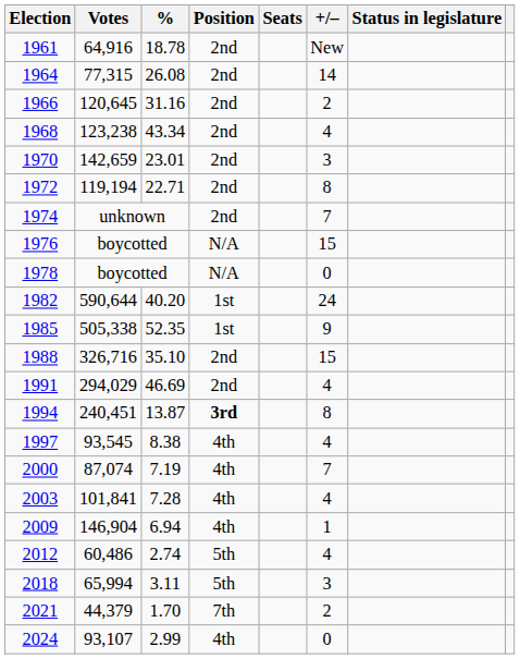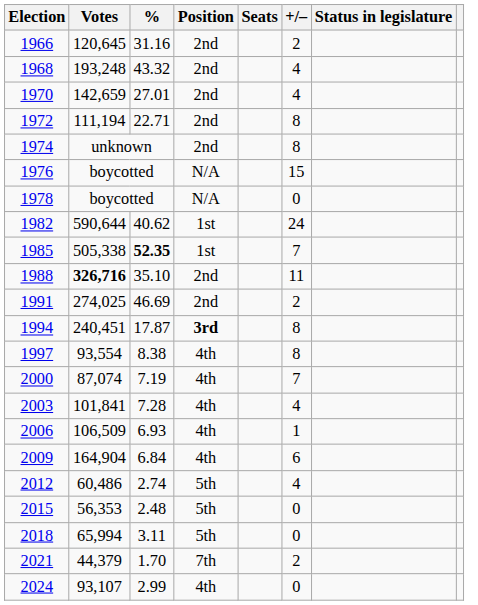 <table class="wikitable" style="text-align:center">
 <tr>
 <th>Election</th>
 <th scope="col">Votes</th>
 <th scope="col">%</th>
 <th>Position</th>
 <th scope="col">Seats</th>
 <th>+/–</th>
 <th>Status in legislature</th>
 <th></th>
-</tr>
-<tr>
-<td><a href='#'>1961</a></td>
-<td>64,916</td>
-<td>18.78</td>
-<td> 2nd</td>
-<td></td>
-<td>New</td>
-<td></td>
-<td></td>
-</tr>
-<tr>
-<td><a href='#'>1964</a></td>
-<td>77,315</td>
-<td>26.08</td>
-<td> 2nd</td>
-<td></td>
-<td> 14</td>
-<td></td>
-<td></td>
 </tr>
 <tr>
 <td><a href='#'>1966</a></td>
 <td>120,645</td>
 <td>31.16</td>
 <td> 2nd</td>
 <td></td>
 <td> 2</td>
 <td></td>
 <td></td>
 </tr>
 <tr>
 <td><a href='#'>1968</a></td>
-<td>123,238</td>
-<td>43.34</td>
+<td>193,248</td>
+<td>43.32</td>
 <td> 2nd</td>
 <td></td>
 <td> 4</td>
 <td></td>
 <td></td>
 </tr>
 <tr>
 <td><a href='#'>1970</a></td>
 <td>142,659</td>
-<td>23.01</td>
+<td>27.01</td>
 <td> 2nd</td>
 <td></td>
-<td> 3</td>
+<td> 4</td>
 <td></td>
 <td></td>
 </tr>
 <tr>
 <td><a href='#'>1972</a></td>
-<td>119,194</td>
+<td>111,194</td>
 <td>22.71</td>
 <td> 2nd</td>
 <td></td>
 <td> 8</td>
 <td></td>
 <td></td>
 </tr>
 <tr>
 <td><a href='#'>1974</a></td>
 <td colspan="2">unknown</td>
 <td> 2nd</td>
 <td></td>
-<td> 7</td>
+<td> 8</td>
 <td></td>
 <td></td>
 </tr>
 <tr>
 <td><a href='#'>1976</a></td>
 <td colspan="2">boycotted</td>
 <td>N/A</td>
 <td></td>
 <td> 15</td>
 <td></td>
 <td></td>
 </tr>
 <tr>
 <td><a href='#'>1978</a></td>
 <td colspan="2">boycotted</td>
 <td>N/A</td>
 <td></td>
 <td> 0</td>
 <td></td>
 <td></td>
 </tr>
 <tr>
 <td><a href='#'>1982</a></td>
 <td>590,644</td>
-<td>40.20</td>
+<td>40.62</td>
 <td> 1st</td>
 <td></td>
 <td> 24</td>
 <td></td>
 <td></td>
 </tr>
 <tr>
 <td><a href='#'>1985</a></td>
 <td>505,338</td>
-<td>52.35</td>
+<td><strong>52.35</strong></td>
 <td> 1st</td>
 <td></td>
-<td> 9</td>
+<td> 7</td>
 <td></td>
 <td></td>
 </tr>
 <tr>
 <td><a href='#'>1988</a></td>
-<td>326,716</td>
+<td><strong>326,716</strong></td>
 <td>35.10</td>
 <td> 2nd</td>
 <td></td>
-<td> 15</td>
+<td> 11</td>
 <td></td>
 <td></td>
 </tr>
 <tr>
 <td><a href='#'>1991</a></td>
-<td>294,029</td>
+<td>274,025</td>
 <td>46.69</td>
 <td> 2nd</td>
 <td></td>
-<td> 4</td>
+<td> 2</td>
 <td></td>
 <td></td>
 </tr>
 <tr>
 <td><a href='#'>1994</a></td>
 <td>240,451</td>
-<td>13.87</td>
+<td>17.87</td>
 <td><strong> 3rd</strong></td>
 <td></td>
 <td> 8</td>
 <td></td>
 <td></td>
 </tr>
 <tr>
 <td><a href='#'>1997</a></td>
-<td>93,545</td>
+<td>93,554</td>
 <td>8.38</td>
 <td> 4th</td>
 <td></td>
-<td> 4</td>
+<td> 8</td>
 <td></td>
 <td></td>
 </tr>
 <tr>
 <td><a href='#'>2000</a></td>
 <td>87,074</td>
 <td>7.19</td>
 <td> 4th</td>
 <td></td>
 <td> 7</td>
 <td></td>
 <td></td>
 </tr>
 <tr>
 <td><a href='#'>2003</a></td>
 <td>101,841</td>
 <td>7.28</td>
 <td> 4th</td>
 <td></td>
 <td> 4</td>
 <td></td>
 <td></td>
 </tr>
 <tr>
-<td><a href='#'>2009</a></td>
-<td>146,904</td>
-<td>6.94</td>
+<td><a href='#'>2006</a></td>
+<td>106,509</td>
+<td>6.93</td>
 <td> 4th</td>
 <td></td>
 <td> 1</td>
+<td></td>
+<td></td>
+</tr>
+<tr>
+<td><a href='#'>2009</a></td>
+<td>164,904</td>
+<td>6.84</td>
+<td> 4th</td>
+<td></td>
+<td> 6</td>
 <td></td>
 <td></td>
 </tr>
 <tr>
 <td><a href='#'>2012</a></td>
 <td>60,486</td>
 <td>2.74</td>
 <td> 5th</td>
 <td></td>
 <td> 4</td>
 <td></td>
 <td></td>
 </tr>
 <tr>
+<td><a href='#'>2015</a></td>
+<td>56,353</td>
+<td>2.48</td>
+<td> 5th</td>
+<td></td>
+<td> 0</td>
+<td></td>
+<td></td>
+</tr>
+<tr>
 <td><a href='#'>2018</a></td>
 <td>65,994</td>
 <td>3.11</td>
 <td> 5th</td>
 <td></td>
-<td> 3</td>
+<td> 0</td>
 <td></td>
 <td></td>
 </tr>
 <tr>
 <td><a href='#'>2021</a></td>
 <td>44,379</td>
 <td>1.70</td>
 <td> 7th</td>
 <td></td>
 <td> 2</td>
 <td></td>
 <td></td>
 </tr>
 <tr>
 <td><a href='#'>2024</a></td>
 <td>93,107</td>
 <td>2.99</td>
 <td> 4th</td>
 <td></td>
 <td> 0</td>
 <td></td>
 <td></td>
 </tr>
 </table>
